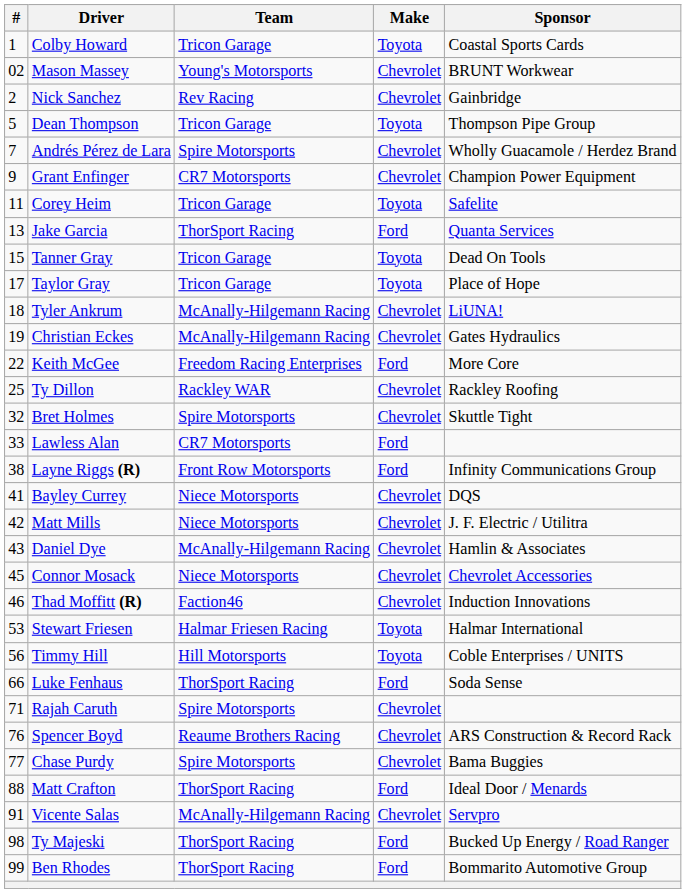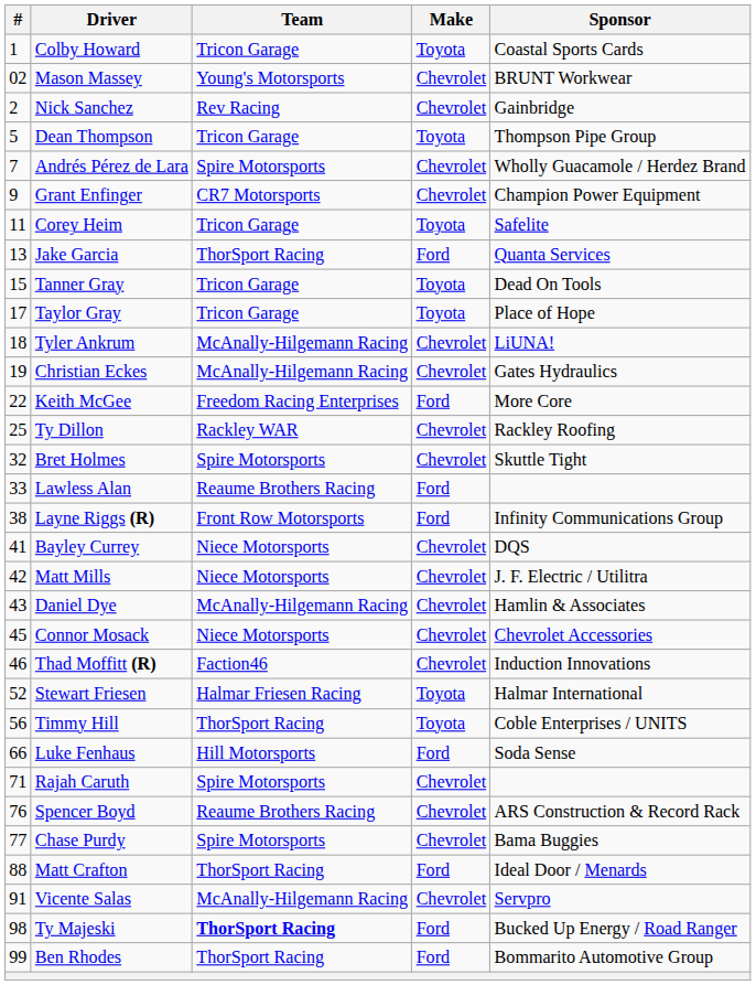 <table class="wikitable" style="font-size: 95%;">
 <tr>
 <th>#</th>
 <th>Driver</th>
 <th>Team</th>
 <th>Make</th>
 <th>Sponsor</th>
 </tr>
 <tr>
 <td>1</td>
 <td><a href='#'>Colby Howard</a></td>
 <td><a href='#'>Tricon Garage</a></td>
 <td><a href='#'>Toyota</a></td>
 <td>Coastal Sports Cards</td>
 </tr>
 <tr>
 <td>02</td>
 <td><a href='#'>Mason Massey</a></td>
 <td><a href='#'>Young's Motorsports</a></td>
 <td><a href='#'>Chevrolet</a></td>
 <td>BRUNT Workwear</td>
 </tr>
 <tr>
 <td>2</td>
 <td><a href='#'>Nick Sanchez</a></td>
 <td><a href='#'>Rev Racing</a></td>
 <td><a href='#'>Chevrolet</a></td>
 <td>Gainbridge</td>
 </tr>
 <tr>
 <td>5</td>
 <td><a href='#'>Dean Thompson</a></td>
 <td><a href='#'>Tricon Garage</a></td>
 <td><a href='#'>Toyota</a></td>
 <td>Thompson Pipe Group</td>
 </tr>
 <tr>
 <td>7</td>
 <td nowrap><a href='#'>Andrés Pérez de Lara</a></td>
 <td><a href='#'>Spire Motorsports</a></td>
 <td><a href='#'>Chevrolet</a></td>
 <td nowrap>Wholly Guacamole / Herdez Brand</td>
 </tr>
 <tr>
 <td>9</td>
 <td><a href='#'>Grant Enfinger</a></td>
 <td><a href='#'>CR7 Motorsports</a></td>
 <td><a href='#'>Chevrolet</a></td>
 <td>Champion Power Equipment</td>
 </tr>
 <tr>
 <td>11</td>
 <td><a href='#'>Corey Heim</a></td>
 <td><a href='#'>Tricon Garage</a></td>
 <td><a href='#'>Toyota</a></td>
 <td><a href='#'>Safelite</a></td>
 </tr>
 <tr>
 <td>13</td>
 <td><a href='#'>Jake Garcia</a></td>
 <td><a href='#'>ThorSport Racing</a></td>
 <td><a href='#'>Ford</a></td>
 <td><a href='#'>Quanta Services</a></td>
 </tr>
 <tr>
 <td>15</td>
 <td><a href='#'>Tanner Gray</a></td>
 <td><a href='#'>Tricon Garage</a></td>
 <td><a href='#'>Toyota</a></td>
 <td>Dead On Tools</td>
 </tr>
 <tr>
 <td>17</td>
 <td><a href='#'>Taylor Gray</a></td>
 <td><a href='#'>Tricon Garage</a></td>
 <td><a href='#'>Toyota</a></td>
 <td>Place of Hope</td>
 </tr>
 <tr>
 <td>18</td>
 <td><a href='#'>Tyler Ankrum</a></td>
 <td><a href='#'>McAnally-Hilgemann Racing</a></td>
 <td><a href='#'>Chevrolet</a></td>
 <td><a href='#'>LiUNA!</a></td>
 </tr>
 <tr>
 <td>19</td>
 <td><a href='#'>Christian Eckes</a></td>
 <td><a href='#'>McAnally-Hilgemann Racing</a></td>
 <td><a href='#'>Chevrolet</a></td>
 <td>Gates Hydraulics</td>
 </tr>
 <tr>
 <td>22</td>
 <td><a href='#'>Keith McGee</a></td>
 <td nowrap><a href='#'>Freedom Racing Enterprises</a></td>
 <td><a href='#'>Ford</a></td>
 <td>More Core</td>
 </tr>
 <tr>
 <td>25</td>
 <td><a href='#'>Ty Dillon</a></td>
 <td><a href='#'>Rackley WAR</a></td>
 <td><a href='#'>Chevrolet</a></td>
 <td>Rackley Roofing</td>
 </tr>
 <tr>
 <td>32</td>
 <td><a href='#'>Bret Holmes</a></td>
 <td><a href='#'>Spire Motorsports</a></td>
 <td><a href='#'>Chevrolet</a></td>
 <td>Skuttle Tight</td>
 </tr>
 <tr>
 <td>33</td>
 <td><a href='#'>Lawless Alan</a></td>
-<td><a href='#'>CR7 Motorsports</a></td>
+<td><a href='#'>Reaume Brothers Racing</a></td>
 <td><a href='#'>Ford</a></td>
 <td></td>
 </tr>
 <tr>
 <td>38</td>
 <td><a href='#'>Layne Riggs</a> <strong>(R)</strong></td>
 <td><a href='#'>Front Row Motorsports</a></td>
 <td><a href='#'>Ford</a></td>
 <td>Infinity Communications Group</td>
 </tr>
 <tr>
 <td>41</td>
 <td><a href='#'>Bayley Currey</a></td>
 <td><a href='#'>Niece Motorsports</a></td>
 <td><a href='#'>Chevrolet</a></td>
 <td>DQS</td>
 </tr>
 <tr>
 <td>42</td>
 <td><a href='#'>Matt Mills</a></td>
 <td><a href='#'>Niece Motorsports</a></td>
 <td><a href='#'>Chevrolet</a></td>
 <td>J. F. Electric / Utilitra</td>
 </tr>
 <tr>
 <td>43</td>
 <td><a href='#'>Daniel Dye</a></td>
 <td><a href='#'>McAnally-Hilgemann Racing</a></td>
 <td><a href='#'>Chevrolet</a></td>
 <td>Hamlin & Associates</td>
 </tr>
 <tr>
 <td>45</td>
 <td><a href='#'>Connor Mosack</a></td>
 <td><a href='#'>Niece Motorsports</a></td>
 <td><a href='#'>Chevrolet</a></td>
 <td><a href='#'>Chevrolet Accessories</a></td>
 </tr>
 <tr>
 <td>46</td>
 <td><a href='#'>Thad Moffitt</a> <strong>(R)</strong></td>
 <td><a href='#'>Faction46</a></td>
 <td><a href='#'>Chevrolet</a></td>
 <td>Induction Innovations</td>
 </tr>
 <tr>
-<td>53</td>
+<td>52</td>
 <td><a href='#'>Stewart Friesen</a></td>
 <td><a href='#'>Halmar Friesen Racing</a></td>
 <td><a href='#'>Toyota</a></td>
 <td>Halmar International</td>
 </tr>
 <tr>
 <td>56</td>
 <td><a href='#'>Timmy Hill</a></td>
-<td><a href='#'>Hill Motorsports</a></td>
+<td><a href='#'>ThorSport Racing</a></td>
 <td><a href='#'>Toyota</a></td>
 <td>Coble Enterprises / UNITS</td>
 </tr>
 <tr>
 <td>66</td>
 <td><a href='#'>Luke Fenhaus</a></td>
-<td><a href='#'>ThorSport Racing</a></td>
+<td><a href='#'>Hill Motorsports</a></td>
 <td><a href='#'>Ford</a></td>
 <td>Soda Sense</td>
 </tr>
 <tr>
 <td>71</td>
 <td><a href='#'>Rajah Caruth</a></td>
 <td><a href='#'>Spire Motorsports</a></td>
 <td><a href='#'>Chevrolet</a></td>
 <td></td>
 </tr>
 <tr>
 <td>76</td>
 <td><a href='#'>Spencer Boyd</a></td>
 <td><a href='#'>Reaume Brothers Racing</a></td>
 <td><a href='#'>Chevrolet</a></td>
 <td>ARS Construction & Record Rack</td>
 </tr>
 <tr>
 <td>77</td>
 <td><a href='#'>Chase Purdy</a></td>
 <td><a href='#'>Spire Motorsports</a></td>
 <td><a href='#'>Chevrolet</a></td>
 <td>Bama Buggies</td>
 </tr>
 <tr>
 <td>88</td>
 <td><a href='#'>Matt Crafton</a></td>
 <td><a href='#'>ThorSport Racing</a></td>
 <td><a href='#'>Ford</a></td>
 <td>Ideal Door / <a href='#'>Menards</a></td>
 </tr>
 <tr>
 <td>91</td>
 <td><a href='#'>Vicente Salas</a></td>
 <td><a href='#'>McAnally-Hilgemann Racing</a></td>
 <td><a href='#'>Chevrolet</a></td>
 <td><a href='#'>Servpro</a></td>
 </tr>
 <tr>
 <td>98</td>
 <td><a href='#'>Ty Majeski</a></td>
-<td><a href='#'>ThorSport Racing</a></td>
+<td><strong><a href='#'>ThorSport Racing</a></strong></td>
 <td><a href='#'>Ford</a></td>
 <td>Bucked Up Energy / <a href='#'>Road Ranger</a></td>
 </tr>
 <tr>
 <td>99</td>
 <td><a href='#'>Ben Rhodes</a></td>
 <td><a href='#'>ThorSport Racing</a></td>
 <td><a href='#'>Ford</a></td>
 <td>Bommarito Automotive Group</td>
 </tr>
 <tr>
 <th colspan="5"></th>
 </tr>
 </table>
